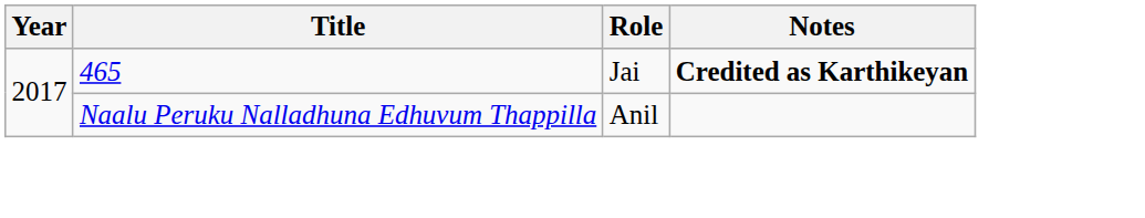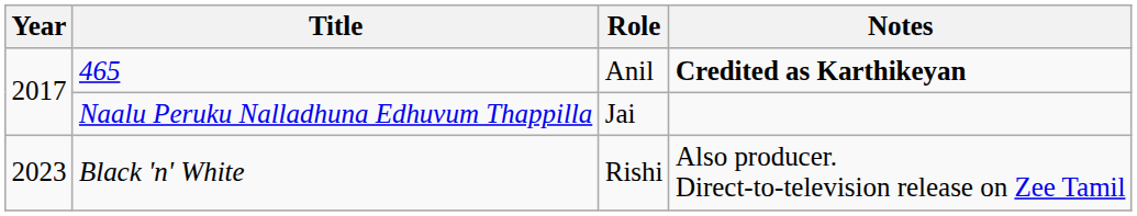 <table class="wikitable sortable">
 <tr>
 <th>Year</th>
 <th>Title</th>
 <th>Role</th>
 <th>Notes</th>
 </tr>
 <tr>
 <td rowspan="2">2017</td>
 <td><em><a href='#'>465</a></em></td>
-<td>Jai</td>
+<td>Anil</td>
 <td><strong>Credited as Karthikeyan</strong></td>
 </tr>
 <tr>
 <td><em><a href='#'>Naalu Peruku Nalladhuna Edhuvum Thappilla</a></em></td>
-<td>Anil</td>
+<td>Jai</td>
 <td></td>
 </tr>
+<tr>
+<td>2023</td>
+<td><em>Black 'n' White</em></td>
+<td>Rishi</td>
+<td>Also producer.<br>Direct-to-television release on <a href='#'>Zee Tamil</a></td>
+</tr>
 </table>
